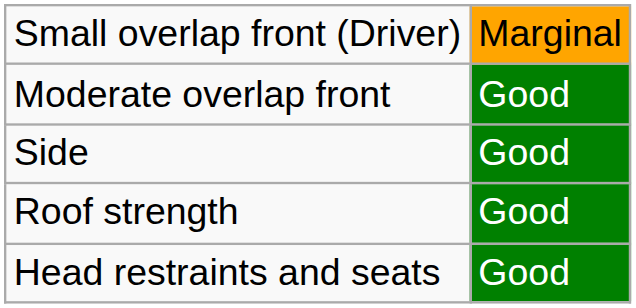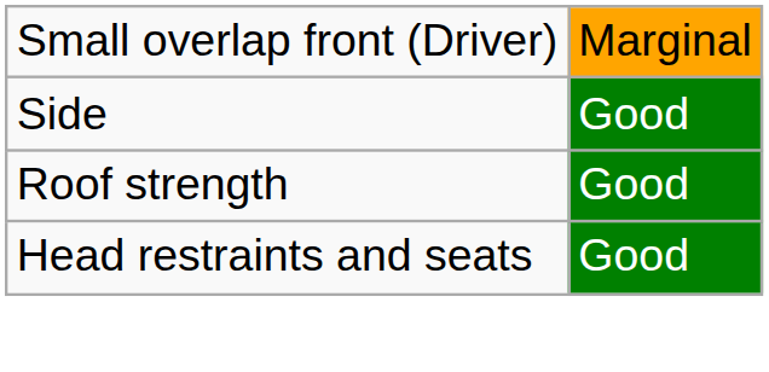 <table class="wikitable">
 <tr>
 <td>Small overlap front (Driver)</td>
 <td style="background: orange">Marginal</td>
-</tr>
-<tr>
-<td>Moderate overlap front</td>
-<td style="color:white;background: green">Good</td>
 </tr>
 <tr>
 <td>Side</td>
 <td style="color:white;background: green">Good</td>
 </tr>
 <tr>
 <td>Roof strength</td>
 <td style="color:white;background: green">Good</td>
 </tr>
 <tr>
 <td>Head restraints and seats</td>
 <td style="color:white;background: green">Good</td>
 </tr>
 </table>
